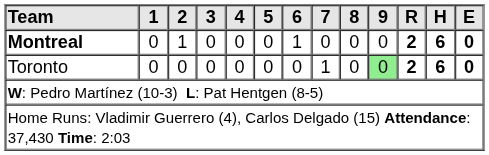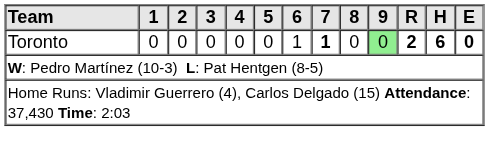 <table border=1 cellspacing=0 width=425 style="margin-left:3em;">
 <tr style="text-align:center; background-color:#e6e6e6;">
 <th align=left width=28%>Team</th>
 <th width=6%>1</th>
 <th width=6%>2</th>
 <th width=6%>3</th>
 <th width=6%>4</th>
 <th width=6%>5</th>
 <th width=6%>6</th>
 <th width=6%>7</th>
 <th width=6%>8</th>
 <th width=6%>9</th>
 <th width=6%>R</th>
 <th width=6%>H</th>
 <th width=6%>E</th>
 </tr>
 <tr style="text-align:center;">
-<td align=left><strong>Montreal</strong></td>
-<td>0</td>
-<td>1</td>
-<td>0</td>
-<td>0</td>
-<td>0</td>
-<td>1</td>
-<td>0</td>
-<td>0</td>
-<td>0</td>
-<td><strong>2</strong></td>
-<td><strong>6</strong></td>
-<td><strong>0</strong></td>
-</tr>
-<tr style="text-align:center;">
 <td align=left>Toronto</td>
 <td>0</td>
 <td>0</td>
 <td>0</td>
 <td>0</td>
 <td>0</td>
-<td>0</td>
 <td>1</td>
+<td><strong>1</strong></td>
 <td>0</td>
 <td style="background: lightgreen;">0</td>
 <td><strong>2</strong></td>
 <td><strong>6</strong></td>
 <td><strong>0</strong></td>
 </tr>
 <tr style="text-align:left;">
 <td colspan=13><small><strong>W</strong>: Pedro Martínez (10-3)  <strong>L</strong>: Pat Hentgen (8-5)</small></td>
 </tr>
 <tr style="text-align:left;">
 <td colspan=13><small>Home Runs: Vladimir Guerrero (4), Carlos Delgado (15) <strong>Attendance</strong>: 37,430 <strong>Time</strong>: 2:03</small></td>
 </tr>
 </table>
